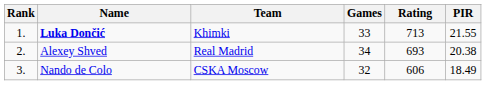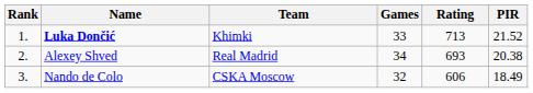 <table class="wikitable sortable" style="text-align: center;">
 <tr>
 <th>Rank</th>
 <th width=200>Name</th>
 <th width=200>Team</th>
 <th>Games</th>
 <th width=75>Rating</th>
 <th width=40>PIR</th>
 </tr>
 <tr>
 <td>1.</td>
 <td align="left"> <strong><a href='#'>Luka Dončić</a></strong></td>
 <td align="left"> <a href='#'>Khimki</a></td>
 <td>33</td>
 <td>713</td>
-<td>21.55</td>
+<td>21.52</td>
 </tr>
 <tr>
 <td>2.</td>
 <td align="left"> <a href='#'>Alexey Shved</a></td>
 <td align="left"> <a href='#'>Real Madrid</a></td>
 <td>34</td>
 <td>693</td>
 <td>20.38</td>
 </tr>
 <tr>
 <td>3.</td>
 <td align="left"> <a href='#'>Nando de Colo</a></td>
 <td align="left"> <a href='#'>CSKA Moscow</a></td>
 <td>32</td>
 <td>606</td>
 <td>18.49</td>
 </tr>
 </table>
